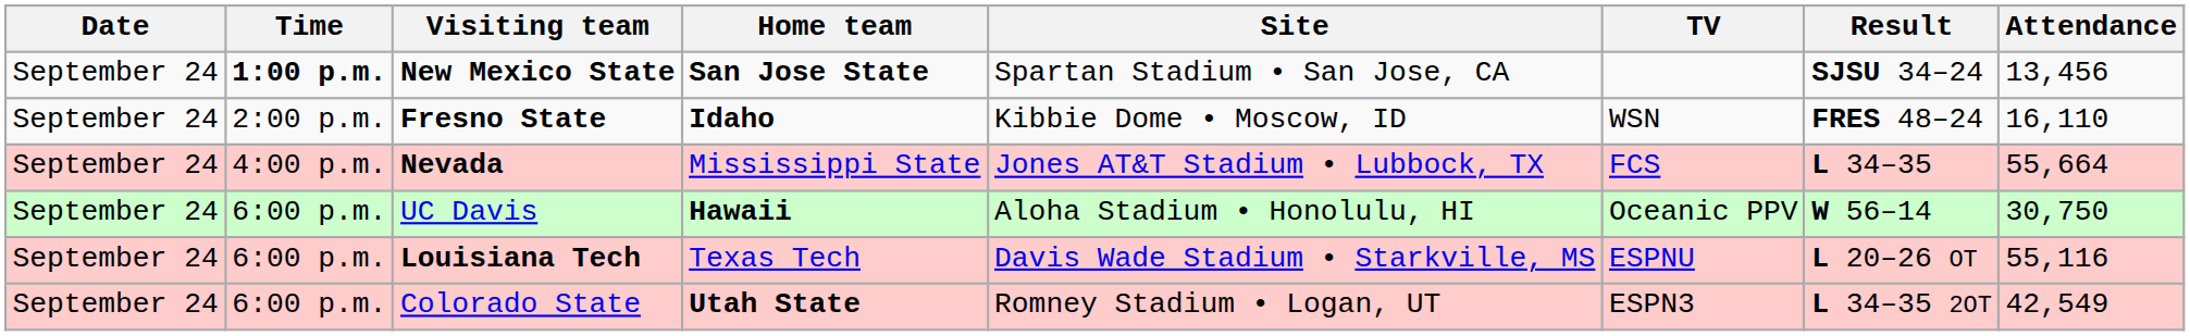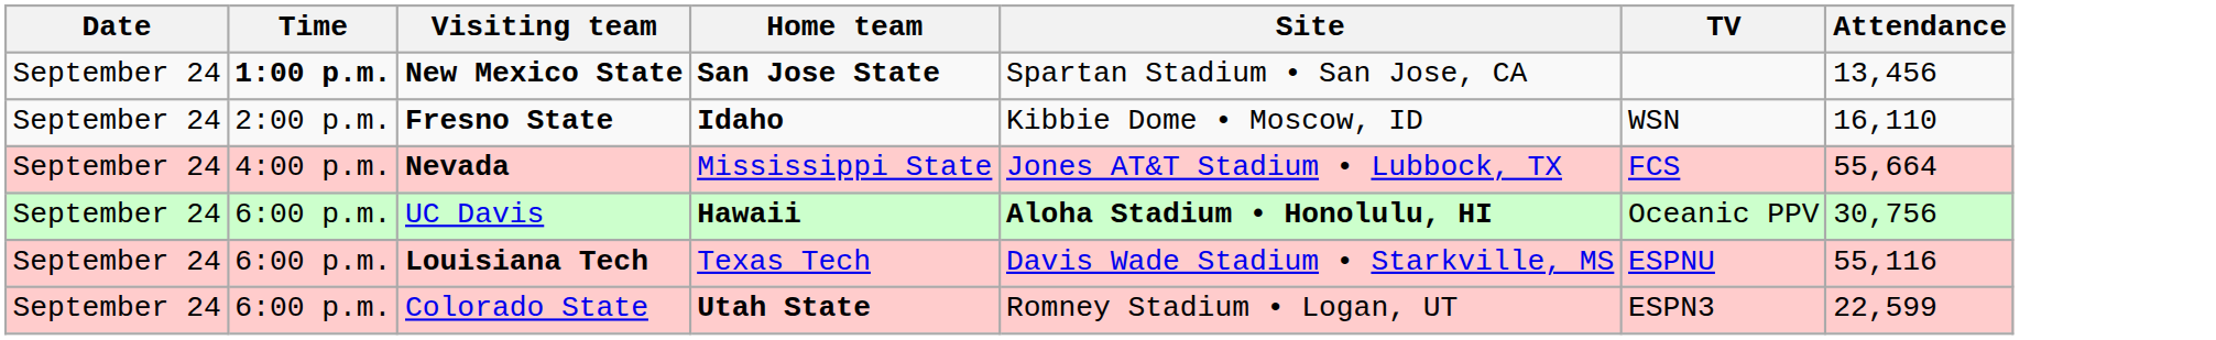 <table class="wikitable" style="font-size:95%;">
 <tr>
 <th>Date</th>
 <th>Time</th>
 <th>Visiting team</th>
 <th>Home team</th>
 <th>Site</th>
 <th>TV</th>
-<th>Result</th>
 <th>Attendance</th>
 </tr>
 <tr style=>
 <td>September 24</td>
 <td><strong>1:00 p.m.</strong></td>
 <td><strong>New Mexico State</strong></td>
 <td><strong>San Jose State</strong></td>
 <td>Spartan Stadium • San Jose, CA</td>
 <td></td>
-<td><strong>SJSU</strong> 34–24</td>
 <td>13,456</td>
 </tr>
 <tr style=>
 <td>September 24</td>
 <td>2:00 p.m.</td>
 <td><strong>Fresno State</strong></td>
 <td><strong>Idaho</strong></td>
 <td>Kibbie Dome • Moscow, ID</td>
 <td>WSN</td>
-<td><strong>FRES</strong> 48–24</td>
 <td>16,110</td>
 </tr>
 <tr style="background:#fcc;">
 <td>September 24</td>
 <td>4:00 p.m.</td>
 <td><strong>Nevada</strong></td>
 <td><a href='#'>Mississippi State</a></td>
 <td><a href='#'>Jones AT&T Stadium</a> • <a href='#'>Lubbock, TX</a></td>
 <td><a href='#'>FCS</a></td>
-<td><strong>L</strong> 34–35</td>
 <td>55,664</td>
 </tr>
 <tr style="background:#cfc;">
 <td>September 24</td>
 <td>6:00 p.m.</td>
 <td><a href='#'>UC Davis</a></td>
 <td><strong>Hawaii</strong></td>
-<td>Aloha Stadium • Honolulu, HI</td>
+<td><strong>Aloha Stadium • Honolulu, HI</strong></td>
 <td>Oceanic PPV</td>
-<td><strong>W</strong> 56–14</td>
-<td>30,750</td>
+<td>30,756</td>
 </tr>
 <tr style="background:#fcc;">
 <td>September 24</td>
 <td>6:00 p.m.</td>
 <td><strong>Louisiana Tech</strong></td>
 <td><a href='#'>Texas Tech</a></td>
 <td><a href='#'>Davis Wade Stadium</a> • <a href='#'>Starkville, MS</a></td>
 <td><a href='#'>ESPNU</a></td>
-<td><strong>L</strong> 20–26  <small> OT</small></td>
 <td>55,116</td>
 </tr>
 <tr style="background:#fcc;">
 <td>September 24</td>
 <td>6:00 p.m.</td>
 <td><a href='#'>Colorado State</a></td>
 <td><strong>Utah State</strong></td>
 <td>Romney Stadium • Logan, UT</td>
 <td>ESPN3</td>
-<td><strong>L</strong> 34–35 <small> 2OT</small></td>
-<td>42,549</td>
+<td>22,599</td>
 </tr>
 </table>
